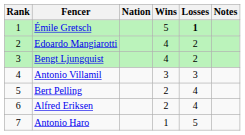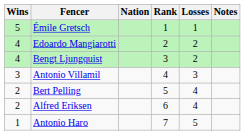 <table class="wikitable sortable" style="text-align: center;">
 <tr>
-<th>Rank</th>
+<th>Wins</th>
 <th>Fencer</th>
 <th>Nation</th>
-<th>Wins</th>
+<th>Rank</th>
 <th>Losses</th>
 <th>Notes</th>
 </tr>
 <tr style="background:#bbf3bb;">
-<td>1</td>
+<td>5</td>
 <td align=left><a href='#'>Émile Gretsch</a></td>
 <td align=left></td>
-<td>5</td>
-<td><strong>1</strong></td>
+<td>1</td>
+<td>1</td>
 <td></td>
 </tr>
 <tr style="background:#bbf3bb;">
-<td>2</td>
+<td>4</td>
 <td align=left><a href='#'>Edoardo Mangiarotti</a></td>
 <td align=left></td>
-<td>4</td>
+<td>2</td>
 <td>2</td>
 <td></td>
 </tr>
 <tr style="background:#bbf3bb;">
-<td>3</td>
+<td>4</td>
 <td align=left><a href='#'>Bengt Ljungquist</a></td>
 <td align=left></td>
-<td>4</td>
+<td>3</td>
 <td>2</td>
 <td></td>
 </tr>
 <tr>
-<td>4</td>
+<td>3</td>
 <td align=left><a href='#'>Antonio Villamil</a></td>
 <td align=left></td>
-<td>3</td>
+<td>4</td>
 <td>3</td>
 <td></td>
 </tr>
 <tr>
-<td>5</td>
+<td>2</td>
 <td align=left><a href='#'>Bert Pelling</a></td>
 <td align=left></td>
-<td>2</td>
+<td>5</td>
 <td>4</td>
 <td></td>
 </tr>
 <tr>
-<td>6</td>
+<td>2</td>
 <td align=left><a href='#'>Alfred Eriksen</a></td>
 <td align=left></td>
-<td>2</td>
+<td>6</td>
 <td>4</td>
 <td></td>
 </tr>
 <tr>
-<td>7</td>
+<td>1</td>
 <td align=left><a href='#'>Antonio Haro</a></td>
 <td align=left></td>
-<td>1</td>
+<td>7</td>
 <td>5</td>
 <td></td>
 </tr>
 </table>
